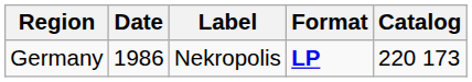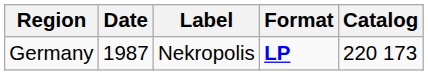 <table class="wikitable">
 <tr>
 <th>Region</th>
 <th>Date</th>
 <th>Label</th>
 <th>Format</th>
 <th>Catalog</th>
 </tr>
 <tr>
 <td>Germany</td>
-<td>1986</td>
+<td>1987</td>
 <td>Nekropolis</td>
 <td><strong><a href='#'>LP</a></strong></td>
 <td>220 173</td>
 </tr>
 </table>
